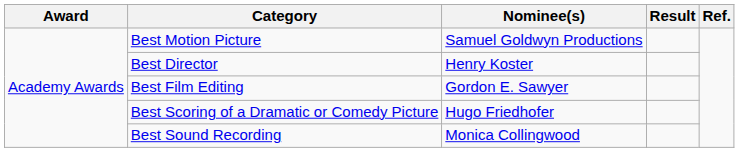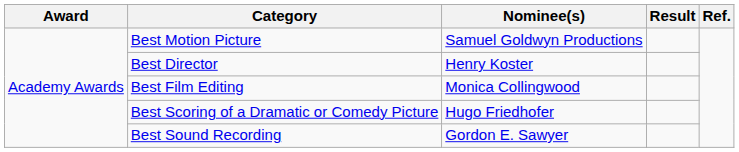 <table class="wikitable plainrowheaders">
 <tr>
 <th>Award</th>
 <th>Category</th>
 <th>Nominee(s)</th>
 <th>Result</th>
 <th>Ref.</th>
 </tr>
 <tr>
 <td rowspan="5"><a href='#'>Academy Awards</a></td>
 <td><a href='#'>Best Motion Picture</a></td>
 <td><a href='#'>Samuel Goldwyn Productions</a></td>
 <td></td>
 <td align="center" rowspan="5"></td>
 </tr>
 <tr>
 <td><a href='#'>Best Director</a></td>
 <td><a href='#'>Henry Koster</a></td>
 <td></td>
 </tr>
 <tr>
 <td><a href='#'>Best Film Editing</a></td>
-<td><a href='#'>Gordon E. Sawyer</a></td>
+<td><a href='#'>Monica Collingwood</a></td>
 <td></td>
 </tr>
 <tr>
 <td><a href='#'>Best Scoring of a Dramatic or Comedy Picture</a></td>
 <td><a href='#'>Hugo Friedhofer</a></td>
 <td></td>
 </tr>
 <tr>
 <td><a href='#'>Best Sound Recording</a></td>
-<td><a href='#'>Monica Collingwood</a></td>
+<td><a href='#'>Gordon E. Sawyer</a></td>
 <td></td>
 </tr>
 </table>
